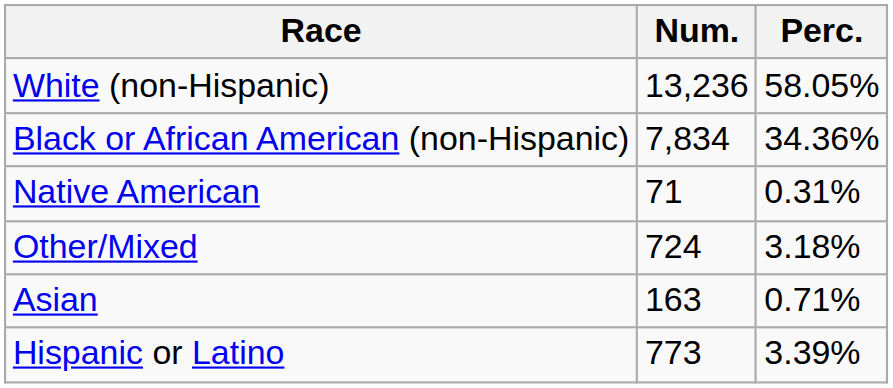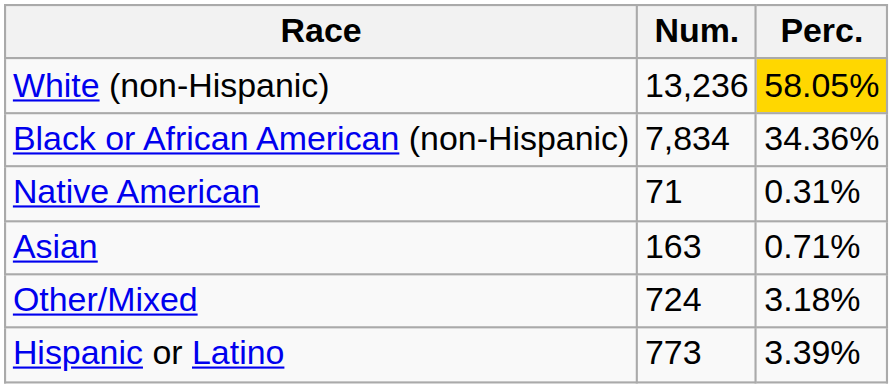 <table class="wikitable">
 <tr>
 <th>Race</th>
 <th>Num.</th>
 <th>Perc.</th>
 </tr>
 <tr>
 <td><a href='#'>White</a> (non-Hispanic)</td>
 <td>13,236</td>
-<td>58.05%</td>
+<td style="background: gold;">58.05%</td>
 </tr>
 <tr>
 <td><a href='#'>Black or African American</a> (non-Hispanic)</td>
 <td>7,834</td>
 <td>34.36%</td>
 </tr>
 <tr>
 <td><a href='#'>Native American</a></td>
 <td>71</td>
 <td>0.31%</td>
 </tr>
 <tr>
+<td><a href='#'>Asian</a></td>
+<td>163</td>
+<td>0.71%</td>
+</tr>
+<tr>
 <td><a href='#'>Other/Mixed</a></td>
 <td>724</td>
 <td>3.18%</td>
-</tr>
-<tr>
-<td><a href='#'>Asian</a></td>
-<td>163</td>
-<td>0.71%</td>
 </tr>
 <tr>
 <td><a href='#'>Hispanic</a> or <a href='#'>Latino</a></td>
 <td>773</td>
 <td>3.39%</td>
 </tr>
 </table>
